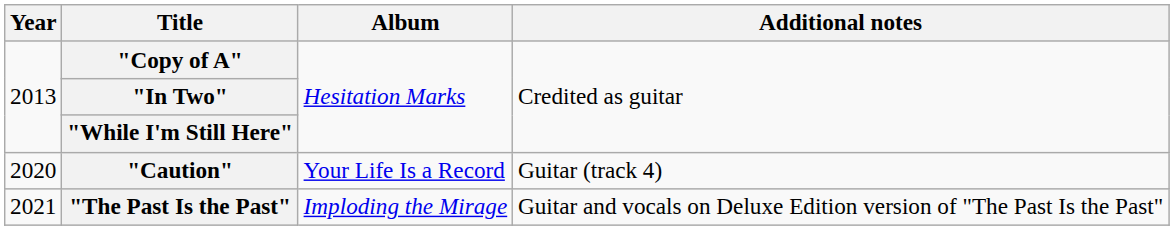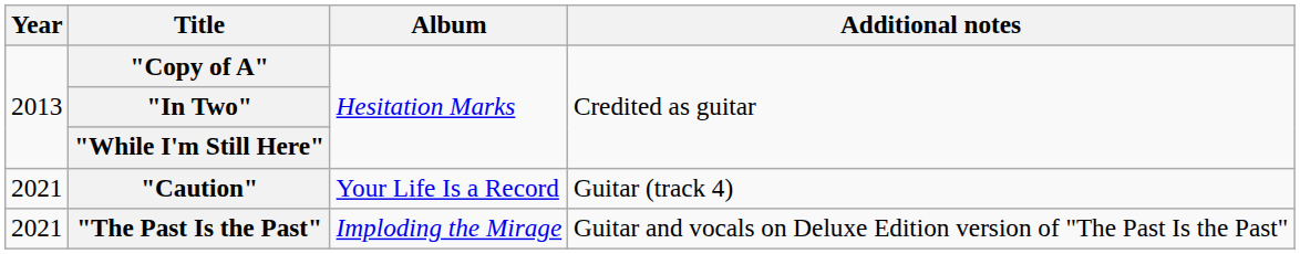 <table class="wikitable plainrowheaders">
 <tr>
 <th scope="col">Year</th>
 <th scope="col">Title</th>
 <th scope="col">Album</th>
 <th scope="col">Additional notes</th>
 </tr>
 <tr>
 <td rowspan="3">2013</td>
 <th scope="row">"Copy of A"</th>
 <td rowspan="3"><em><a href='#'>Hesitation Marks</a></em></td>
 <td rowspan="3">Credited as guitar</td>
 </tr>
 <tr>
 <th scope="row">"In Two"</th>
 </tr>
 <tr>
 <th scope="row">"While I'm Still Here"</th>
 </tr>
 <tr>
-<td>2020</td>
+<td>2021</td>
 <th scope="row">"Caution"</th>
 <td><a href='#'>Your Life Is a Record</a></td>
 <td>Guitar (track 4)</td>
 </tr>
 <tr>
 <td>2021</td>
 <th scope="row">"The Past Is the Past"</th>
 <td><em><a href='#'>Imploding the Mirage</a></em></td>
 <td>Guitar and vocals on Deluxe Edition version of "The Past Is the Past"</td>
 </tr>
 </table>
